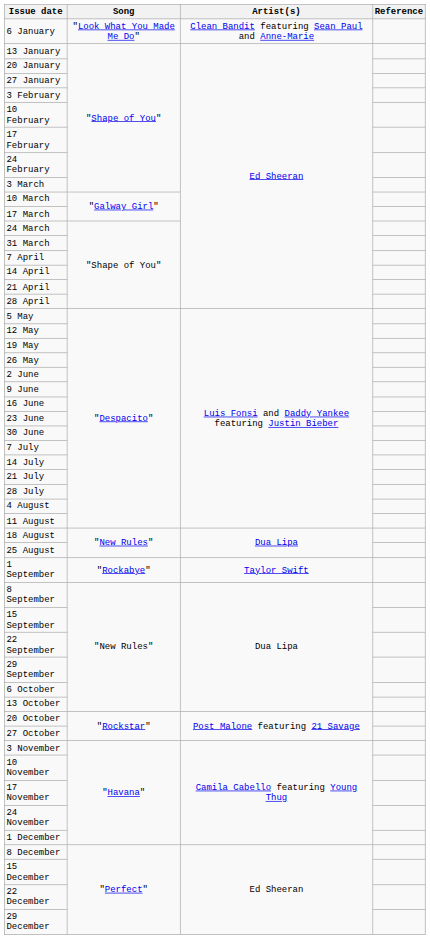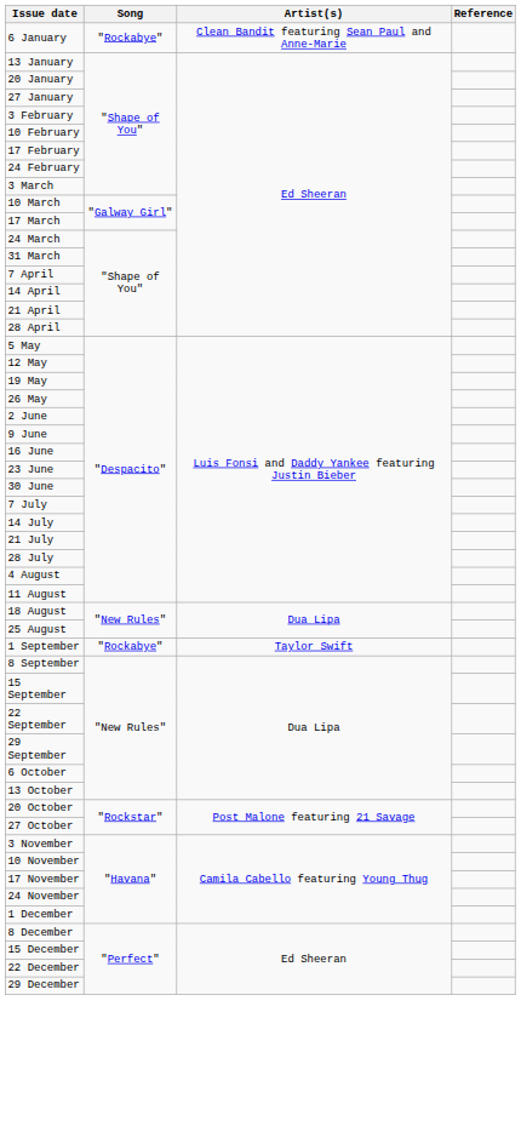 <table class="wikitable">
 <tr>
 <th>Issue date</th>
 <th>Song</th>
 <th>Artist(s)</th>
 <th>Reference</th>
 </tr>
 <tr>
 <td>6 January</td>
-<td align="center">"<a href='#'>Look What You Made Me Do</a>"</td>
+<td align="center">"<a href='#'>Rockabye</a>"</td>
 <td align="center"><a href='#'>Clean Bandit</a> featuring <a href='#'>Sean Paul</a> and <a href='#'>Anne-Marie</a></td>
 <td align="center"></td>
 </tr>
 <tr>
 <td>13 January</td>
 <td align="center" rowspan="8">"<a href='#'>Shape of You</a>"</td>
 <td align="center" rowspan="16"><a href='#'>Ed Sheeran</a></td>
 <td align="center"></td>
 </tr>
 <tr>
 <td>20 January</td>
 <td align="center"></td>
 </tr>
 <tr>
 <td>27 January</td>
 <td align="center"></td>
 </tr>
 <tr>
 <td>3 February</td>
 <td align="center"></td>
 </tr>
 <tr>
 <td>10 February</td>
 <td align="center"></td>
 </tr>
 <tr>
 <td>17 February</td>
 <td align="center"></td>
 </tr>
 <tr>
 <td>24 February</td>
 <td align="center"></td>
 </tr>
 <tr>
 <td>3 March</td>
 <td align="center"></td>
 </tr>
 <tr>
 <td>10 March</td>
 <td align="center" rowspan="2">"<a href='#'>Galway Girl</a>"</td>
 <td align="center"></td>
 </tr>
 <tr>
 <td>17 March</td>
 <td align="center"></td>
 </tr>
 <tr>
 <td>24 March</td>
 <td align="center" rowspan="6">"Shape of You"</td>
 <td align="center"></td>
 </tr>
 <tr>
 <td>31 March</td>
 <td align="center"></td>
 </tr>
 <tr>
 <td>7 April</td>
 <td align="center"></td>
 </tr>
 <tr>
 <td>14 April</td>
 <td align="center"></td>
 </tr>
 <tr>
 <td>21 April</td>
 <td align="center"></td>
 </tr>
 <tr>
 <td>28 April</td>
 <td align="center"></td>
 </tr>
 <tr>
 <td>5 May</td>
 <td align="center" rowspan="15">"<a href='#'>Despacito</a>"</td>
 <td align="center" rowspan="15"><a href='#'>Luis Fonsi</a> and <a href='#'>Daddy Yankee</a> featuring <a href='#'>Justin Bieber</a></td>
 <td align="center"></td>
 </tr>
 <tr>
 <td>12 May</td>
 <td align="center"></td>
 </tr>
 <tr>
 <td>19 May</td>
 <td align="center"></td>
 </tr>
 <tr>
 <td>26 May</td>
 <td align="center"></td>
 </tr>
 <tr>
 <td>2 June</td>
 <td align="center"></td>
 </tr>
 <tr>
 <td>9 June</td>
 <td align="center"></td>
 </tr>
 <tr>
 <td>16 June</td>
 <td align="center"></td>
 </tr>
 <tr>
 <td>23 June</td>
 <td align="center"></td>
 </tr>
 <tr>
 <td>30 June</td>
 <td align="center"></td>
 </tr>
 <tr>
 <td>7 July</td>
 <td align="center"></td>
 </tr>
 <tr>
 <td>14 July</td>
 <td align="center"></td>
 </tr>
 <tr>
 <td>21 July</td>
 <td align="center"></td>
 </tr>
 <tr>
 <td>28 July</td>
 <td align="center"></td>
 </tr>
 <tr>
 <td>4 August</td>
 <td align="center"></td>
 </tr>
 <tr>
 <td>11 August</td>
 <td align="center"></td>
 </tr>
 <tr>
 <td>18 August</td>
 <td align="center" rowspan="2">"<a href='#'>New Rules</a>"</td>
 <td align="center" rowspan="2"><a href='#'>Dua Lipa</a></td>
 <td align="center"></td>
 </tr>
 <tr>
 <td>25 August</td>
 <td align="center"></td>
 </tr>
 <tr>
 <td>1 September</td>
 <td align="center">"<a href='#'>Rockabye</a>"</td>
 <td align="center"><a href='#'>Taylor Swift</a></td>
 <td align="center"></td>
 </tr>
 <tr>
 <td>8 September</td>
 <td align="center" rowspan="6">"New Rules"</td>
 <td align="center" rowspan="6">Dua Lipa</td>
 <td align="center"></td>
 </tr>
 <tr>
 <td>15 September</td>
 <td align="center"></td>
 </tr>
 <tr>
 <td>22 September</td>
 <td align="center"></td>
 </tr>
 <tr>
 <td>29 September</td>
 <td align="center"></td>
 </tr>
 <tr>
 <td>6 October</td>
 <td align="center"></td>
 </tr>
 <tr>
 <td>13 October</td>
 <td align="center"></td>
 </tr>
 <tr>
 <td>20 October</td>
 <td align="center" rowspan="2">"<a href='#'>Rockstar</a>"</td>
 <td align="center" rowspan="2"><a href='#'>Post Malone</a> featuring <a href='#'>21 Savage</a></td>
 <td align="center"></td>
 </tr>
 <tr>
 <td>27 October</td>
 <td align="center"></td>
 </tr>
 <tr>
 <td>3 November</td>
 <td align="center" rowspan="5">"<a href='#'>Havana</a>"</td>
 <td align="center" rowspan="5"><a href='#'>Camila Cabello</a> featuring <a href='#'>Young Thug</a></td>
 <td align="center"></td>
 </tr>
 <tr>
 <td>10 November</td>
 <td align="center"></td>
 </tr>
 <tr>
 <td>17 November</td>
 <td align="center"></td>
 </tr>
 <tr>
 <td>24 November</td>
 <td align="center"></td>
 </tr>
 <tr>
 <td>1 December</td>
 <td align="center"></td>
 </tr>
 <tr>
 <td>8 December</td>
 <td align="center" rowspan="4">"<a href='#'>Perfect</a>"</td>
 <td align="center" rowspan="4">Ed Sheeran</td>
 <td align="center"></td>
 </tr>
 <tr>
 <td>15 December</td>
 <td align="center"></td>
 </tr>
 <tr>
 <td>22 December</td>
 <td align="center"></td>
 </tr>
 <tr>
 <td>29 December</td>
 <td align="center"></td>
 </tr>
 </table>
